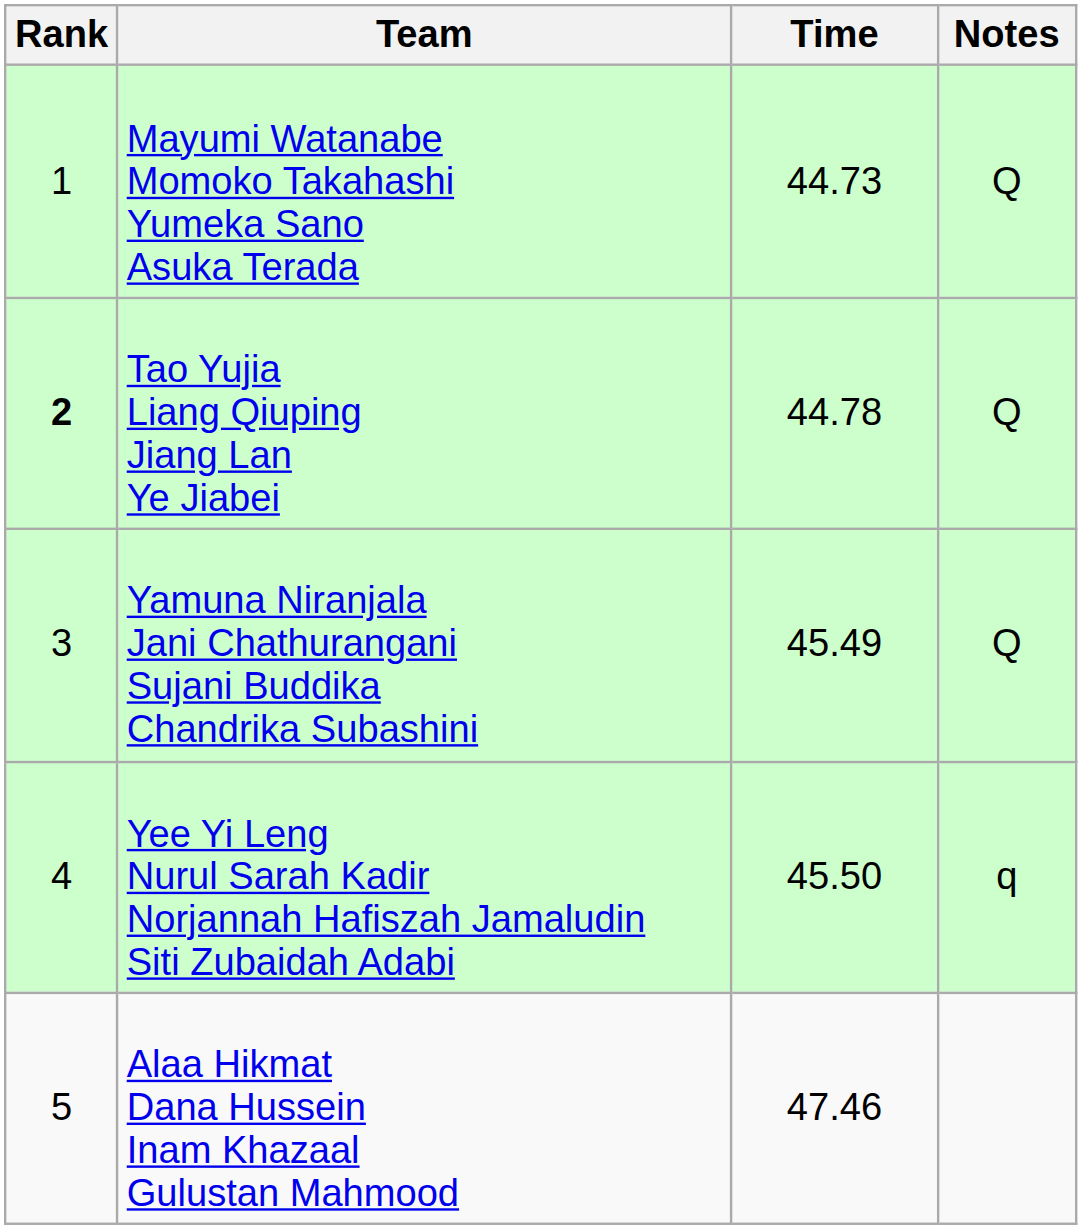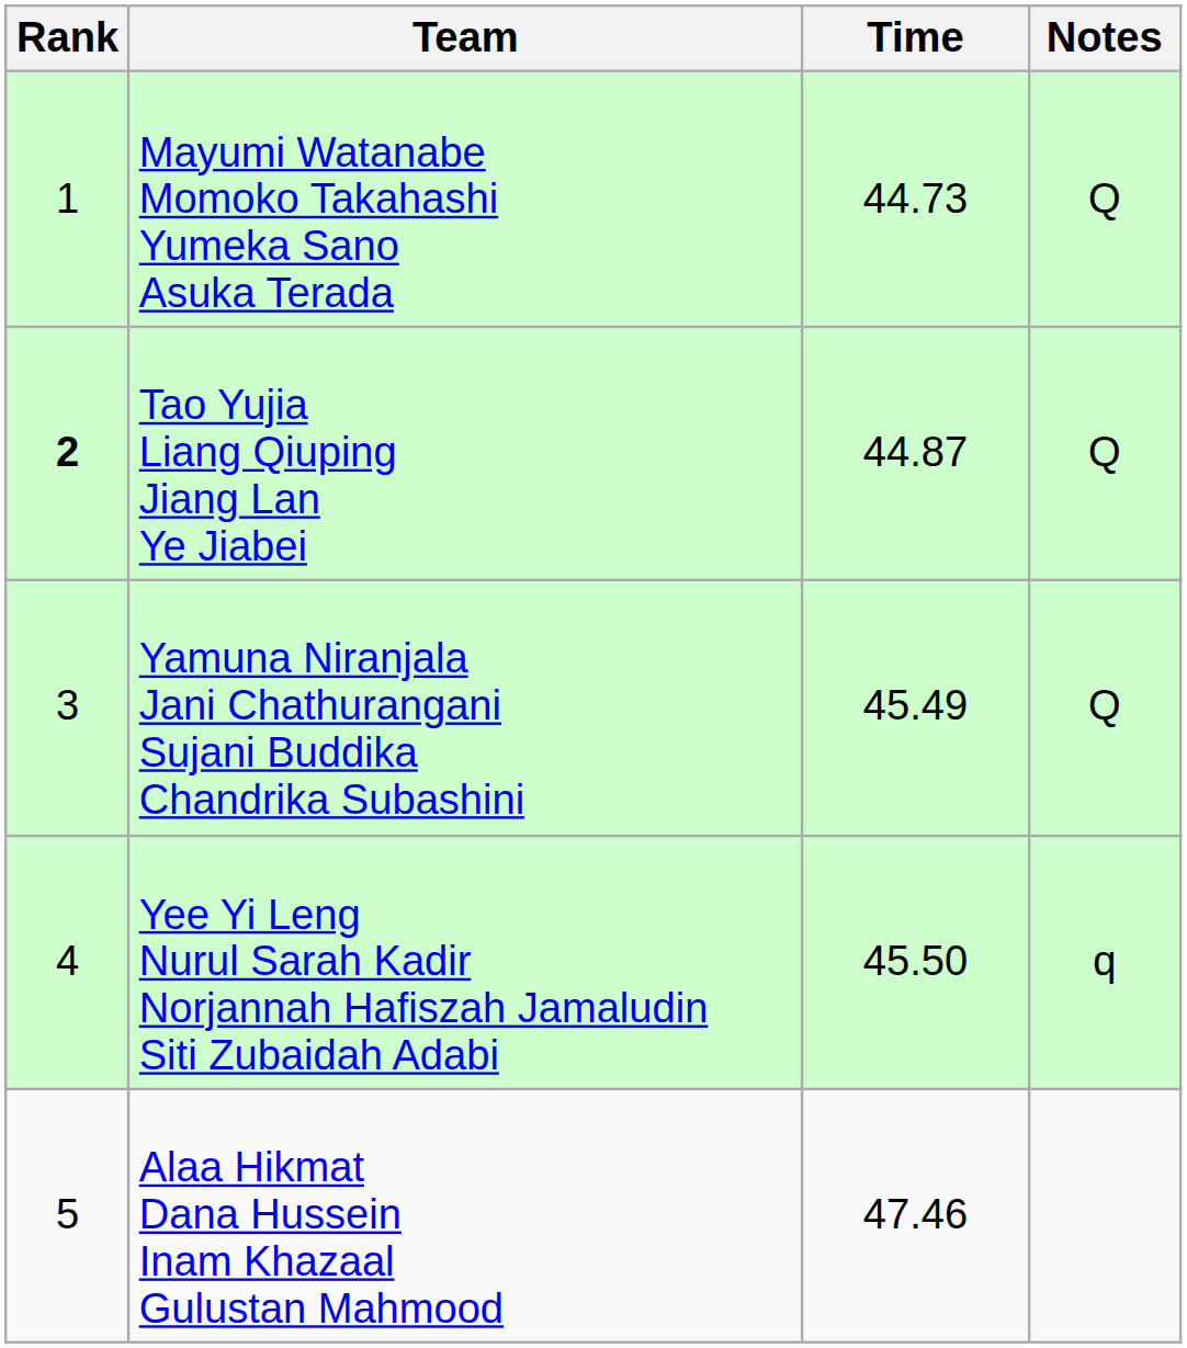 <table class="wikitable" style="text-align:center">
 <tr>
 <th width=40>Rank</th>
 <th width=250>Team</th>
 <th width=80>Time</th>
 <th width=50>Notes</th>
 </tr>
 <tr bgcolor=ccffcc>
 <td>1</td>
 <td align=left><br><a href='#'>Mayumi Watanabe</a><br><a href='#'>Momoko Takahashi</a><br><a href='#'>Yumeka Sano</a><br><a href='#'>Asuka Terada</a></td>
 <td>44.73</td>
 <td>Q</td>
 </tr>
 <tr bgcolor=ccffcc>
 <td><strong>2</strong></td>
 <td align=left><br><a href='#'>Tao Yujia</a><br><a href='#'>Liang Qiuping</a><br><a href='#'>Jiang Lan</a><br><a href='#'>Ye Jiabei</a></td>
-<td>44.78</td>
+<td>44.87</td>
 <td>Q</td>
 </tr>
 <tr bgcolor=ccffcc>
 <td>3</td>
 <td align=left><br><a href='#'>Yamuna Niranjala</a><br><a href='#'>Jani Chathurangani</a><br><a href='#'>Sujani Buddika</a><br><a href='#'>Chandrika Subashini</a></td>
 <td>45.49</td>
 <td>Q</td>
 </tr>
 <tr bgcolor=ccffcc>
 <td>4</td>
 <td align=left><br><a href='#'>Yee Yi Leng</a><br><a href='#'>Nurul Sarah Kadir</a><br><a href='#'>Norjannah Hafiszah Jamaludin</a><br><a href='#'>Siti Zubaidah Adabi</a></td>
 <td>45.50</td>
 <td>q</td>
 </tr>
 <tr>
 <td>5</td>
 <td align=left><br><a href='#'>Alaa Hikmat</a><br><a href='#'>Dana Hussein</a><br><a href='#'>Inam Khazaal</a><br><a href='#'>Gulustan Mahmood</a></td>
 <td>47.46</td>
 <td></td>
 </tr>
 </table>
